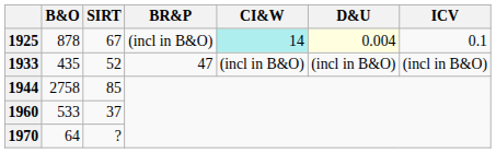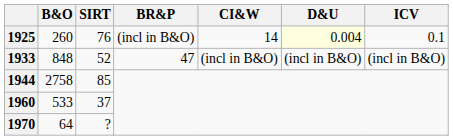 <table class="wikitable">
 <tr>
 <th></th>
 <th>B&O</th>
 <th>SIRT</th>
 <th>BR&P</th>
 <th>CI&W</th>
 <th>D&U</th>
 <th>ICV</th>
 </tr>
 <tr align="right">
 <th scope="row">1925</th>
-<td>878</td>
-<td>67</td>
+<td>260</td>
+<td>76</td>
 <td>(incl in B&O)</td>
-<td style="background: paleturquoise;">14</td>
+<td>14</td>
 <td style="background: lightyellow;">0.004</td>
 <td>0.1</td>
 </tr>
 <tr align="right">
 <th scope="row">1933</th>
-<td>435</td>
+<td>848</td>
 <td>52</td>
 <td>47</td>
 <td>(incl in B&O)</td>
 <td>(incl in B&O)</td>
 <td>(incl in B&O)</td>
 </tr>
 <tr align="right">
 <th scope="row">1944</th>
 <td>2758</td>
 <td>85</td>
 </tr>
 <tr align="right">
 <th scope="row">1960</th>
 <td>533</td>
 <td>37</td>
 </tr>
 <tr align="right">
 <th scope="row">1970</th>
 <td>64</td>
 <td>?</td>
 </tr>
 </table>
